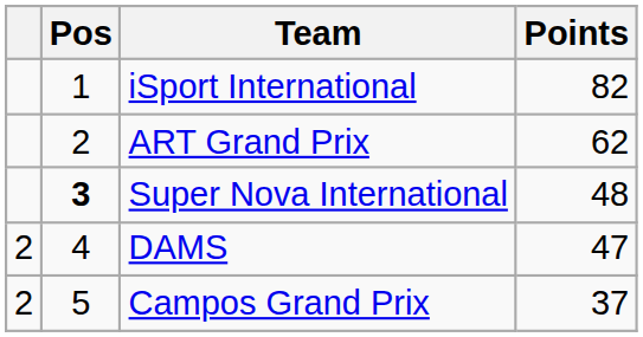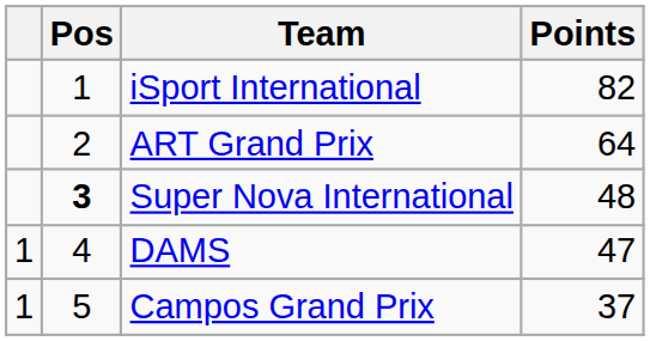 <table class="wikitable" style="font-size: 85%;">
 <tr>
 <th></th>
 <th>Pos</th>
 <th>Team</th>
 <th>Points</th>
 </tr>
 <tr>
 <td align="left"></td>
 <td align="center">1</td>
 <td> <a href='#'>iSport International</a></td>
 <td align="right">82</td>
 </tr>
 <tr>
 <td align="left"></td>
 <td align="center">2</td>
 <td> <a href='#'>ART Grand Prix</a></td>
-<td align="right">62</td>
+<td align="right">64</td>
 </tr>
 <tr>
 <td align="left"></td>
 <td align="center"><strong>3</strong></td>
 <td> <a href='#'>Super Nova International</a></td>
 <td align="right">48</td>
 </tr>
 <tr>
-<td align="left"> 2</td>
+<td align="left"> 1</td>
 <td align="center">4</td>
 <td> <a href='#'>DAMS</a></td>
 <td align="right">47</td>
 </tr>
 <tr>
-<td align="left"> 2</td>
+<td align="left"> 1</td>
 <td align="center">5</td>
 <td> <a href='#'>Campos Grand Prix</a></td>
 <td align="right">37</td>
 </tr>
 </table>
